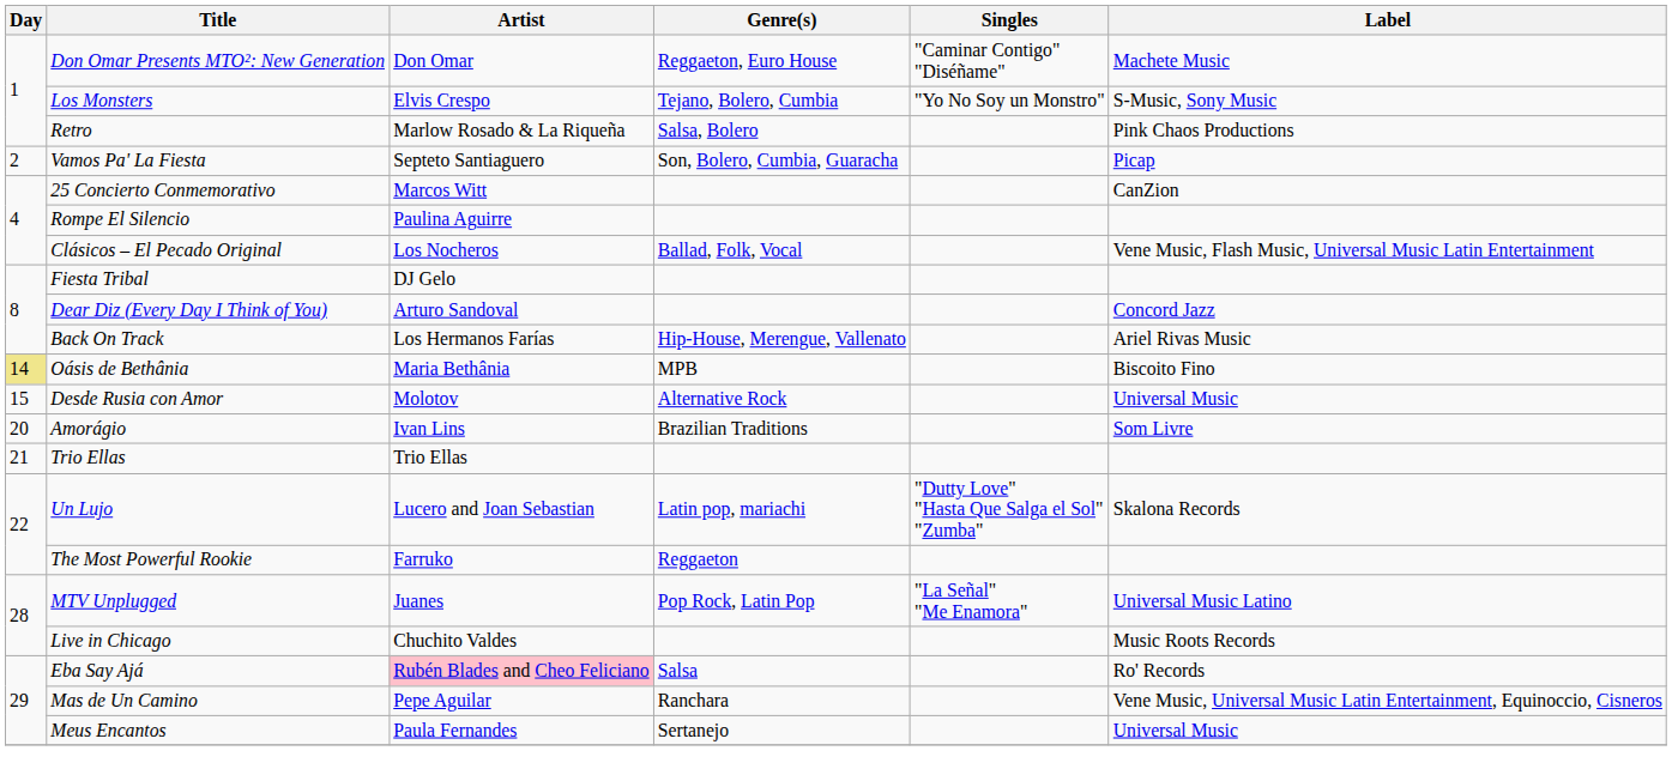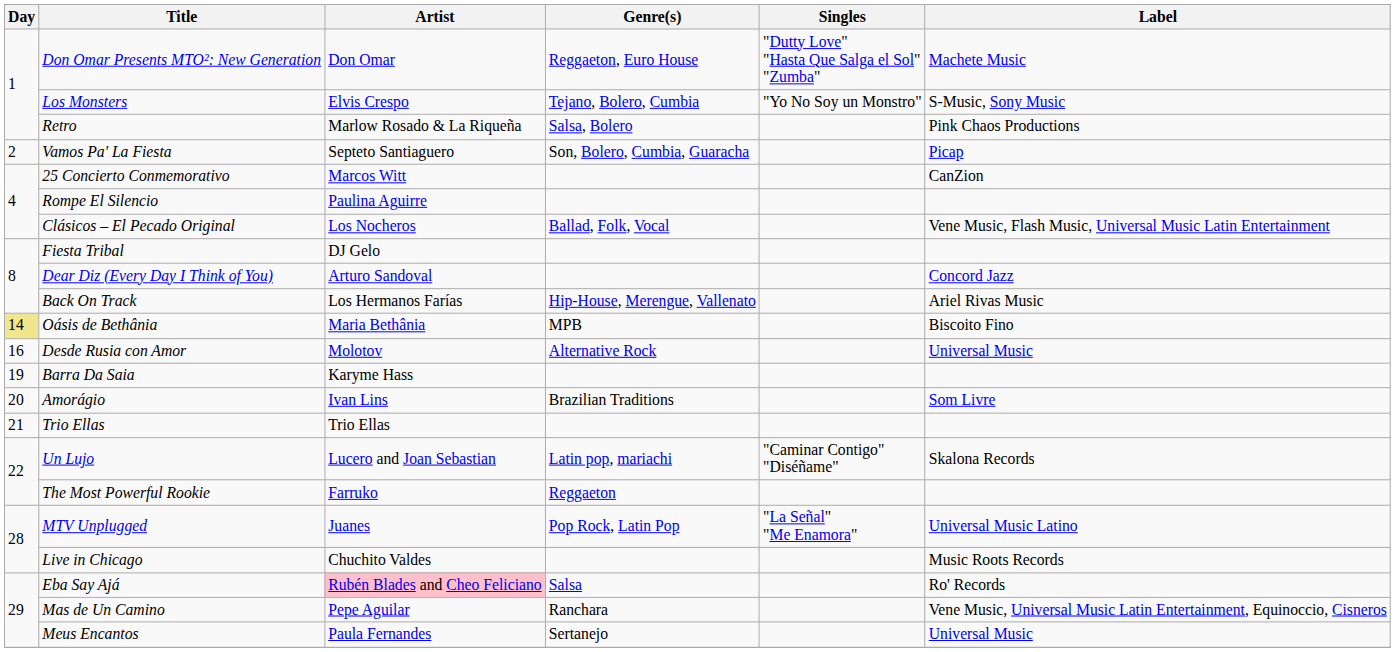 <table class="wikitable sortable" style="text-align: left;">
 <tr>
 <th>Day</th>
 <th>Title</th>
 <th>Artist</th>
 <th>Genre(s)</th>
 <th>Singles</th>
 <th>Label</th>
 </tr>
 <tr>
 <td rowspan="3">1</td>
 <td><em><a href='#'>Don Omar Presents MTO²: New Generation</a></em></td>
 <td><a href='#'>Don Omar</a></td>
 <td><a href='#'>Reggaeton</a>, <a href='#'>Euro House</a></td>
-<td>"Caminar Contigo"<br>"Diséñame"</td>
+<td>"<a href='#'>Dutty Love</a>"<br>"<a href='#'>Hasta Que Salga el Sol</a>"<br>"<a href='#'>Zumba</a>"</td>
 <td><a href='#'>Machete Music</a></td>
 </tr>
 <tr>
 <td><em><a href='#'>Los Monsters</a></em></td>
 <td><a href='#'>Elvis Crespo</a></td>
 <td><a href='#'>Tejano</a>, <a href='#'>Bolero</a>, <a href='#'>Cumbia</a></td>
 <td>"Yo No Soy un Monstro"</td>
 <td>S-Music, <a href='#'>Sony Music</a></td>
 </tr>
 <tr>
 <td><em>Retro</em></td>
 <td>Marlow Rosado & La Riqueña</td>
 <td><a href='#'>Salsa</a>, <a href='#'>Bolero</a></td>
 <td></td>
 <td>Pink Chaos Productions</td>
 </tr>
 <tr>
 <td>2</td>
 <td><em>Vamos Pa' La Fiesta</em></td>
 <td>Septeto Santiaguero</td>
 <td>Son, <a href='#'>Bolero</a>, <a href='#'>Cumbia</a>, <a href='#'>Guaracha</a></td>
 <td></td>
 <td><a href='#'>Picap</a></td>
 </tr>
 <tr>
 <td rowspan="3">4</td>
 <td><em>25 Concierto Conmemorativo</em></td>
 <td><a href='#'>Marcos Witt</a></td>
 <td></td>
 <td></td>
 <td>CanZion</td>
 </tr>
 <tr>
 <td><em>Rompe El Silencio</em></td>
 <td><a href='#'>Paulina Aguirre</a></td>
 <td></td>
 <td></td>
 <td></td>
 </tr>
 <tr>
 <td><em>Clásicos – El Pecado Original</em></td>
 <td><a href='#'>Los Nocheros</a></td>
 <td><a href='#'>Ballad</a>, <a href='#'>Folk</a>, <a href='#'>Vocal</a></td>
 <td></td>
 <td>Vene Music, Flash Music, <a href='#'>Universal Music Latin Entertainment</a></td>
 </tr>
 <tr>
 <td rowspan="3">8</td>
 <td><em>Fiesta Tribal</em></td>
 <td>DJ Gelo</td>
 <td></td>
 <td></td>
 <td></td>
 </tr>
 <tr>
 <td><em><a href='#'>Dear Diz (Every Day I Think of You)</a></em></td>
 <td><a href='#'>Arturo Sandoval</a></td>
 <td></td>
 <td></td>
 <td><a href='#'>Concord Jazz</a></td>
 </tr>
 <tr>
 <td><em>Back On Track</em></td>
 <td>Los Hermanos Farías</td>
 <td><a href='#'>Hip-House</a>, <a href='#'>Merengue</a>, <a href='#'>Vallenato</a></td>
 <td></td>
 <td>Ariel Rivas Music</td>
 </tr>
 <tr>
 <td rowspan="1" style="background: khaki;">14</td>
 <td><em>Oásis de Bethânia</em></td>
 <td><a href='#'>Maria Bethânia</a></td>
 <td>MPB</td>
 <td></td>
 <td>Biscoito Fino</td>
 </tr>
 <tr>
-<td rowspan="1">15</td>
+<td rowspan="1">16</td>
 <td><em>Desde Rusia con Amor</em></td>
 <td><a href='#'>Molotov</a></td>
 <td><a href='#'>Alternative Rock</a></td>
 <td></td>
 <td><a href='#'>Universal Music</a></td>
+</tr>
+<tr>
+<td>19</td>
+<td><em>Barra Da Saia</em></td>
+<td>Karyme Hass</td>
+<td></td>
+<td></td>
+<td></td>
 </tr>
 <tr>
 <td>20</td>
 <td><em>Amorágio</em></td>
 <td><a href='#'>Ivan Lins</a></td>
 <td>Brazilian Traditions</td>
 <td></td>
 <td><a href='#'>Som Livre</a></td>
 </tr>
 <tr>
 <td>21</td>
 <td><em>Trio Ellas</em></td>
 <td>Trio Ellas</td>
 <td></td>
 <td></td>
 <td></td>
 </tr>
 <tr>
 <td rowspan="2">22</td>
 <td><em><a href='#'>Un Lujo</a></em></td>
 <td><a href='#'>Lucero</a> and <a href='#'>Joan Sebastian</a></td>
 <td><a href='#'>Latin pop</a>, <a href='#'>mariachi</a></td>
-<td>"<a href='#'>Dutty Love</a>"<br>"<a href='#'>Hasta Que Salga el Sol</a>"<br>"<a href='#'>Zumba</a>"</td>
+<td>"Caminar Contigo"<br>"Diséñame"</td>
 <td>Skalona Records</td>
 </tr>
 <tr>
 <td><em>The Most Powerful Rookie</em></td>
 <td><a href='#'>Farruko</a></td>
 <td><a href='#'>Reggaeton</a></td>
 <td></td>
 <td></td>
 </tr>
 <tr>
 <td rowspan="2">28</td>
 <td><em><a href='#'>MTV Unplugged</a></em></td>
 <td><a href='#'>Juanes</a></td>
 <td><a href='#'>Pop Rock</a>, <a href='#'>Latin Pop</a></td>
 <td>"<a href='#'>La Señal</a>"<br>"<a href='#'>Me Enamora</a>"</td>
 <td><a href='#'>Universal Music Latino</a></td>
 </tr>
 <tr>
 <td><em>Live in Chicago</em></td>
 <td>Chuchito Valdes</td>
 <td></td>
 <td></td>
 <td>Music Roots Records</td>
 </tr>
 <tr>
 <td rowspan="3">29</td>
 <td><em>Eba Say Ajá</em></td>
 <td style="background: pink;"><a href='#'>Rubén Blades</a> and <a href='#'>Cheo Feliciano</a></td>
 <td><a href='#'>Salsa</a></td>
 <td></td>
 <td>Ro' Records</td>
 </tr>
 <tr>
 <td><em>Mas de Un Camino</em></td>
 <td><a href='#'>Pepe Aguilar</a></td>
 <td>Ranchara</td>
 <td></td>
 <td>Vene Music, <a href='#'>Universal Music Latin Entertainment</a>, Equinoccio, <a href='#'>Cisneros</a></td>
 </tr>
 <tr>
 <td><em>Meus Encantos</em></td>
 <td><a href='#'>Paula Fernandes</a></td>
 <td>Sertanejo</td>
 <td></td>
 <td><a href='#'>Universal Music</a></td>
 </tr>
 <tr>
 </tr>
 </table>
